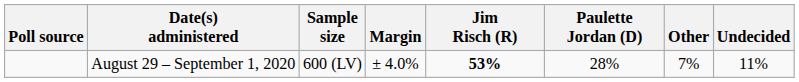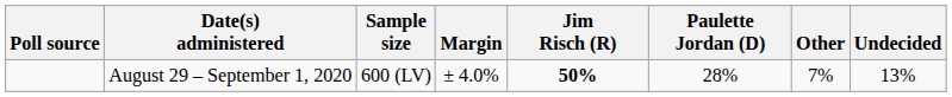 <table class="wikitable" style="font-size:90%;text-align:center;">
 <tr valign=bottom>
 <th>Poll source</th>
 <th>Date(s)<br>administered</th>
 <th>Sample<br>size</th>
 <th>Margin<br></th>
 <th style="width:100px;">Jim<br>Risch (R)</th>
 <th style="width:100px;">Paulette<br>Jordan (D)</th>
 <th>Other</th>
 <th>Undecided</th>
 </tr>
 <tr>
 <td style="text-align:left;"></td>
 <td>August 29 – September 1, 2020</td>
 <td>600 (LV)</td>
 <td>± 4.0%</td>
-<td><strong>53%</strong></td>
+<td><strong>50%</strong></td>
 <td>28%</td>
 <td>7%</td>
-<td>11%</td>
+<td>13%</td>
 </tr>
 </table>
